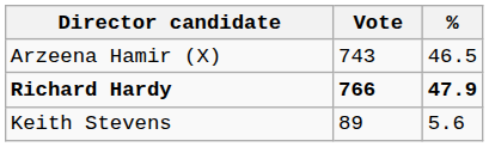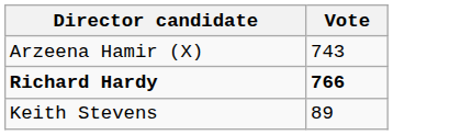 <table class="wikitable">
 <tr>
 <th width="200px">Director candidate</th>
 <th width="50px">Vote</th>
-<th width="30px">%</th>
 </tr>
 <tr>
 <td>Arzeena Hamir (X)</td>
 <td>743</td>
-<td>46.5</td>
 </tr>
 <tr>
 <td><strong>Richard Hardy</strong> </td>
 <td><strong>766</strong></td>
-<td><strong>47.9</strong></td>
 </tr>
 <tr>
 <td>Keith Stevens</td>
 <td>89</td>
-<td>5.6</td>
 </tr>
 </table>
